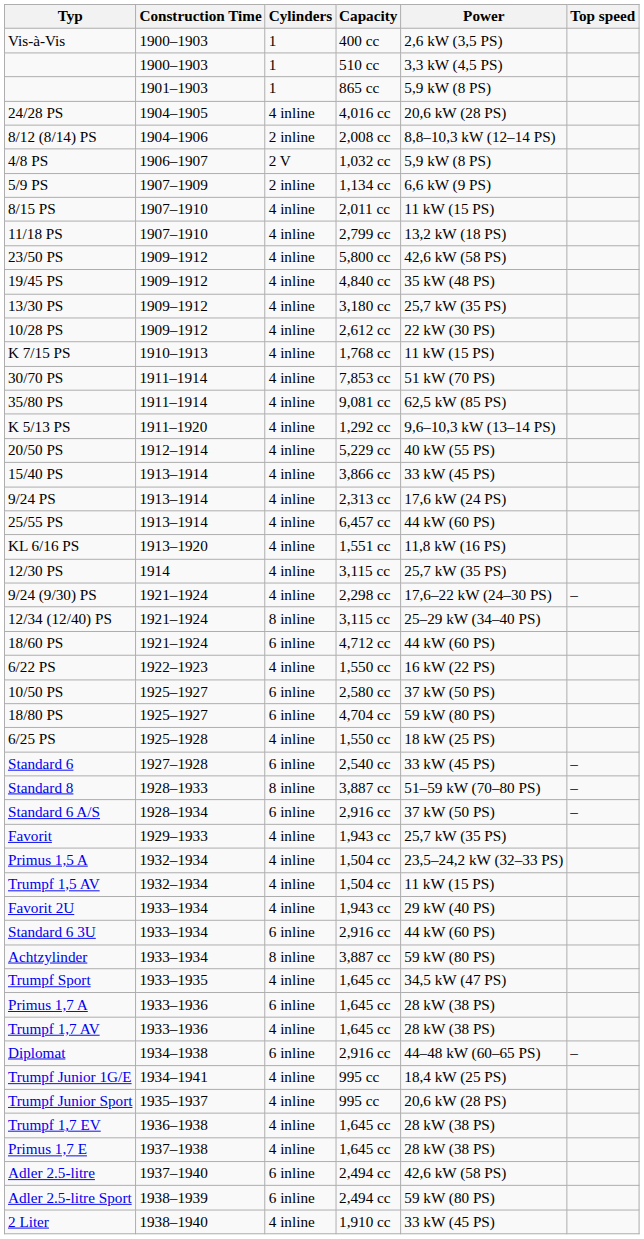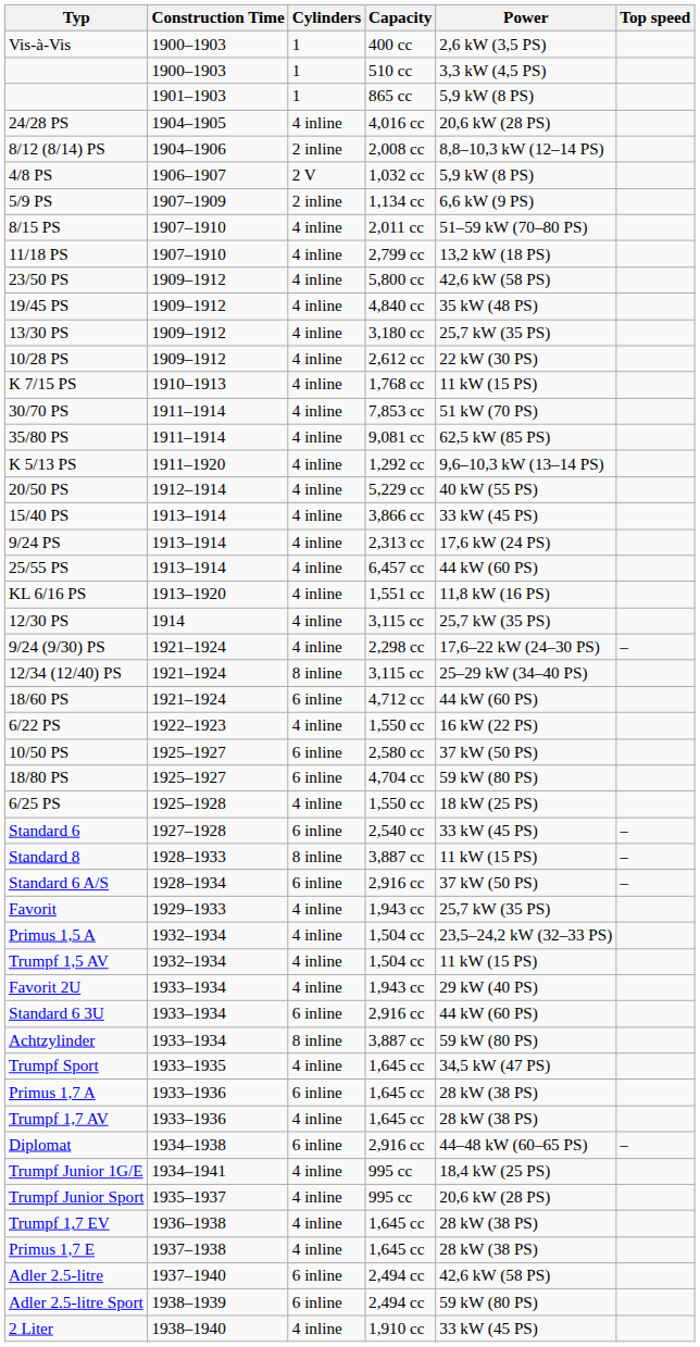 <table class="wikitable sortable">
 <tr>
 <th>Typ</th>
 <th>Construction Time</th>
 <th>Cylinders</th>
 <th>Capacity</th>
 <th>Power</th>
 <th>Top speed</th>
 </tr>
 <tr>
 <td>Vis-à-Vis</td>
 <td>1900–1903</td>
 <td>1</td>
 <td>400 cc</td>
 <td>2,6 kW (3,5 PS)</td>
 <td></td>
 </tr>
 <tr>
 <td></td>
 <td>1900–1903</td>
 <td>1</td>
 <td>510 cc</td>
 <td>3,3 kW (4,5 PS)</td>
 <td></td>
 </tr>
 <tr>
 <td></td>
 <td>1901–1903</td>
 <td>1</td>
 <td>865 cc</td>
 <td>5,9 kW (8 PS)</td>
 <td></td>
 </tr>
 <tr>
 <td>24/28 PS</td>
 <td>1904–1905</td>
 <td>4 inline</td>
 <td>4,016 cc</td>
 <td>20,6 kW (28 PS)</td>
 <td></td>
 </tr>
 <tr>
 <td>8/12 (8/14) PS</td>
 <td>1904–1906</td>
 <td>2 inline</td>
 <td>2,008 cc</td>
 <td>8,8–10,3 kW (12–14 PS)</td>
 <td></td>
 </tr>
 <tr>
 <td>4/8 PS</td>
 <td>1906–1907</td>
 <td>2 V</td>
 <td>1,032 cc</td>
 <td>5,9 kW (8 PS)</td>
 <td></td>
 </tr>
 <tr>
 <td>5/9 PS</td>
 <td>1907–1909</td>
 <td>2 inline</td>
 <td>1,134 cc</td>
 <td>6,6 kW (9 PS)</td>
 <td></td>
 </tr>
 <tr>
 <td>8/15 PS</td>
 <td>1907–1910</td>
 <td>4 inline</td>
 <td>2,011 cc</td>
-<td>11 kW (15 PS)</td>
+<td>51–59 kW (70–80 PS)</td>
 <td></td>
 </tr>
 <tr>
 <td>11/18 PS</td>
 <td>1907–1910</td>
 <td>4 inline</td>
 <td>2,799 cc</td>
 <td>13,2 kW (18 PS)</td>
 <td></td>
 </tr>
 <tr>
 <td>23/50 PS</td>
 <td>1909–1912</td>
 <td>4 inline</td>
 <td>5,800 cc</td>
 <td>42,6 kW (58 PS)</td>
 <td></td>
 </tr>
 <tr>
 <td>19/45 PS</td>
 <td>1909–1912</td>
 <td>4 inline</td>
 <td>4,840 cc</td>
 <td>35 kW (48 PS)</td>
 <td></td>
 </tr>
 <tr>
 <td>13/30 PS</td>
 <td>1909–1912</td>
 <td>4 inline</td>
 <td>3,180 cc</td>
 <td>25,7 kW (35 PS)</td>
 <td></td>
 </tr>
 <tr>
 <td>10/28 PS</td>
 <td>1909–1912</td>
 <td>4 inline</td>
 <td>2,612 cc</td>
 <td>22 kW (30 PS)</td>
 <td></td>
 </tr>
 <tr>
 <td>K 7/15 PS</td>
 <td>1910–1913</td>
 <td>4 inline</td>
 <td>1,768 cc</td>
 <td>11 kW (15 PS)</td>
 <td></td>
 </tr>
 <tr>
 <td>30/70 PS</td>
 <td>1911–1914</td>
 <td>4 inline</td>
 <td>7,853 cc</td>
 <td>51 kW (70 PS)</td>
 <td></td>
 </tr>
 <tr>
 <td>35/80 PS</td>
 <td>1911–1914</td>
 <td>4 inline</td>
 <td>9,081 cc</td>
 <td>62,5 kW (85 PS)</td>
 <td></td>
 </tr>
 <tr>
 <td>K 5/13 PS</td>
 <td>1911–1920</td>
 <td>4 inline</td>
 <td>1,292 cc</td>
 <td>9,6–10,3 kW (13–14 PS)</td>
 <td></td>
 </tr>
 <tr>
 <td>20/50 PS</td>
 <td>1912–1914</td>
 <td>4 inline</td>
 <td>5,229 cc</td>
 <td>40 kW (55 PS)</td>
 <td></td>
 </tr>
 <tr>
 <td>15/40 PS</td>
 <td>1913–1914</td>
 <td>4 inline</td>
 <td>3,866 cc</td>
 <td>33 kW (45 PS)</td>
 <td></td>
 </tr>
 <tr>
 <td>9/24 PS</td>
 <td>1913–1914</td>
 <td>4 inline</td>
 <td>2,313 cc</td>
 <td>17,6 kW (24 PS)</td>
 <td></td>
 </tr>
 <tr>
 <td>25/55 PS</td>
 <td>1913–1914</td>
 <td>4 inline</td>
 <td>6,457 cc</td>
 <td>44 kW (60 PS)</td>
 <td></td>
 </tr>
 <tr>
 <td>KL 6/16 PS</td>
 <td>1913–1920</td>
 <td>4 inline</td>
 <td>1,551 cc</td>
 <td>11,8 kW (16 PS)</td>
 <td></td>
 </tr>
 <tr>
 <td>12/30 PS</td>
 <td>1914</td>
 <td>4 inline</td>
 <td>3,115 cc</td>
 <td>25,7 kW (35 PS)</td>
 <td></td>
 </tr>
 <tr>
 <td>9/24 (9/30) PS</td>
 <td>1921–1924</td>
 <td>4 inline</td>
 <td>2,298 cc</td>
 <td>17,6–22 kW (24–30 PS)</td>
 <td>–</td>
 </tr>
 <tr>
 <td>12/34 (12/40) PS</td>
 <td>1921–1924</td>
 <td>8 inline</td>
 <td>3,115 cc</td>
 <td>25–29 kW (34–40 PS)</td>
 <td></td>
 </tr>
 <tr>
 <td>18/60 PS</td>
 <td>1921–1924</td>
 <td>6 inline</td>
 <td>4,712 cc</td>
 <td>44 kW (60 PS)</td>
 <td></td>
 </tr>
 <tr>
 <td>6/22 PS</td>
 <td>1922–1923</td>
 <td>4 inline</td>
 <td>1,550 cc</td>
 <td>16 kW (22 PS)</td>
 <td></td>
 </tr>
 <tr>
 <td>10/50 PS</td>
 <td>1925–1927</td>
 <td>6 inline</td>
 <td>2,580 cc</td>
 <td>37 kW (50 PS)</td>
 <td></td>
 </tr>
 <tr>
 <td>18/80 PS</td>
 <td>1925–1927</td>
 <td>6 inline</td>
 <td>4,704 cc</td>
 <td>59 kW (80 PS)</td>
 <td></td>
 </tr>
 <tr>
 <td>6/25 PS</td>
 <td>1925–1928</td>
 <td>4 inline</td>
 <td>1,550 cc</td>
 <td>18 kW (25 PS)</td>
 <td></td>
 </tr>
 <tr>
 <td><a href='#'>Standard 6</a></td>
 <td>1927–1928</td>
 <td>6 inline</td>
 <td>2,540 cc</td>
 <td>33 kW (45 PS)</td>
 <td>–</td>
 </tr>
 <tr>
 <td><a href='#'>Standard 8</a></td>
 <td>1928–1933</td>
 <td>8 inline</td>
 <td>3,887 cc</td>
-<td>51–59 kW (70–80 PS)</td>
+<td>11 kW (15 PS)</td>
 <td>–</td>
 </tr>
 <tr>
 <td><a href='#'>Standard 6 A/S</a></td>
 <td>1928–1934</td>
 <td>6 inline</td>
 <td>2,916 cc</td>
 <td>37 kW (50 PS)</td>
 <td>–</td>
 </tr>
 <tr>
 <td><a href='#'>Favorit</a></td>
 <td>1929–1933</td>
 <td>4 inline</td>
 <td>1,943 cc</td>
 <td>25,7 kW (35 PS)</td>
 <td></td>
 </tr>
 <tr>
 <td><a href='#'>Primus 1,5 A</a></td>
 <td>1932–1934</td>
 <td>4 inline</td>
 <td>1,504 cc</td>
 <td>23,5–24,2 kW (32–33 PS)</td>
 <td></td>
 </tr>
 <tr>
 <td><a href='#'>Trumpf 1,5 AV</a></td>
 <td>1932–1934</td>
 <td>4 inline</td>
 <td>1,504 cc</td>
 <td>11 kW (15 PS)</td>
 <td></td>
 </tr>
 <tr>
 <td><a href='#'>Favorit 2U</a></td>
 <td>1933–1934</td>
 <td>4 inline</td>
 <td>1,943 cc</td>
 <td>29 kW (40 PS)</td>
 <td></td>
 </tr>
 <tr>
 <td><a href='#'>Standard 6 3U</a></td>
 <td>1933–1934</td>
 <td>6 inline</td>
 <td>2,916 cc</td>
 <td>44 kW (60 PS)</td>
 <td></td>
 </tr>
 <tr>
 <td><a href='#'>Achtzylinder</a></td>
 <td>1933–1934</td>
 <td>8 inline</td>
 <td>3,887 cc</td>
 <td>59 kW (80 PS)</td>
 <td></td>
 </tr>
 <tr>
 <td><a href='#'>Trumpf Sport</a></td>
 <td>1933–1935</td>
 <td>4 inline</td>
 <td>1,645 cc</td>
 <td>34,5 kW (47 PS)</td>
 <td></td>
 </tr>
 <tr>
 <td><a href='#'>Primus 1,7 A</a></td>
 <td>1933–1936</td>
 <td>6 inline</td>
 <td>1,645 cc</td>
 <td>28 kW (38 PS)</td>
 <td></td>
 </tr>
 <tr>
 <td><a href='#'>Trumpf 1,7 AV</a></td>
 <td>1933–1936</td>
 <td>4 inline</td>
 <td>1,645 cc</td>
 <td>28 kW (38 PS)</td>
 <td></td>
 </tr>
 <tr>
 <td><a href='#'>Diplomat</a></td>
 <td>1934–1938</td>
 <td>6 inline</td>
 <td>2,916 cc</td>
 <td>44–48 kW (60–65 PS)</td>
 <td>–</td>
 </tr>
 <tr>
 <td><a href='#'>Trumpf Junior 1G/E</a></td>
 <td>1934–1941</td>
 <td>4 inline</td>
 <td>995 cc</td>
 <td>18,4 kW (25 PS)</td>
 <td></td>
 </tr>
 <tr>
 <td><a href='#'>Trumpf Junior Sport</a></td>
 <td>1935–1937</td>
 <td>4 inline</td>
 <td>995 cc</td>
 <td>20,6 kW (28 PS)</td>
 <td></td>
 </tr>
 <tr>
 <td><a href='#'>Trumpf 1,7 EV</a></td>
 <td>1936–1938</td>
 <td>4 inline</td>
 <td>1,645 cc</td>
 <td>28 kW (38 PS)</td>
 <td></td>
 </tr>
 <tr>
 <td><a href='#'>Primus 1,7 E</a></td>
 <td>1937–1938</td>
 <td>4 inline</td>
 <td>1,645 cc</td>
 <td>28 kW (38 PS)</td>
 <td></td>
 </tr>
 <tr>
 <td><a href='#'>Adler 2.5-litre</a></td>
 <td>1937–1940</td>
 <td>6 inline</td>
 <td>2,494 cc</td>
 <td>42,6 kW (58 PS)</td>
 <td></td>
 </tr>
 <tr>
 <td><a href='#'>Adler 2.5-litre Sport</a></td>
 <td>1938–1939</td>
 <td>6 inline</td>
 <td>2,494 cc</td>
 <td>59 kW (80 PS)</td>
 <td></td>
 </tr>
 <tr>
 <td><a href='#'>2 Liter</a></td>
 <td>1938–1940</td>
 <td>4 inline</td>
 <td>1,910 cc</td>
 <td>33 kW (45 PS)</td>
 <td></td>
 </tr>
 </table>
